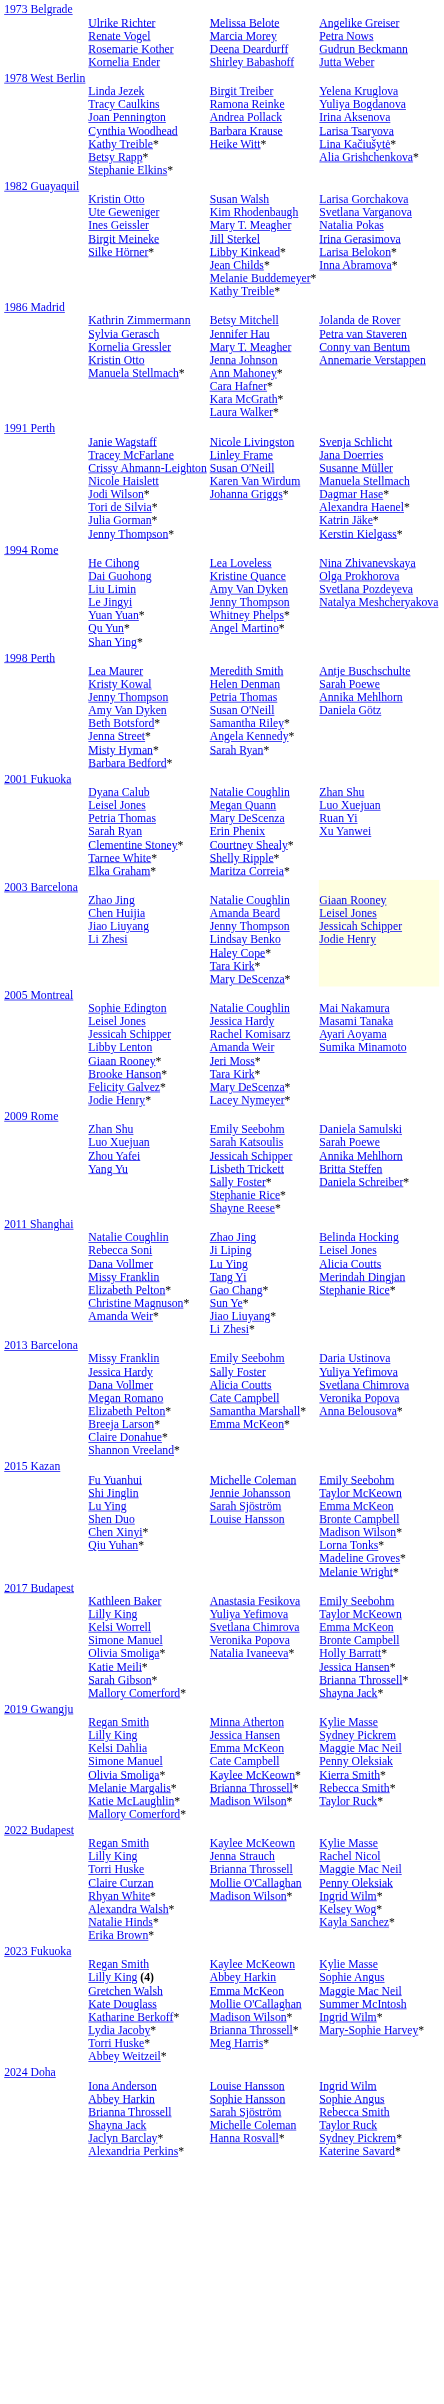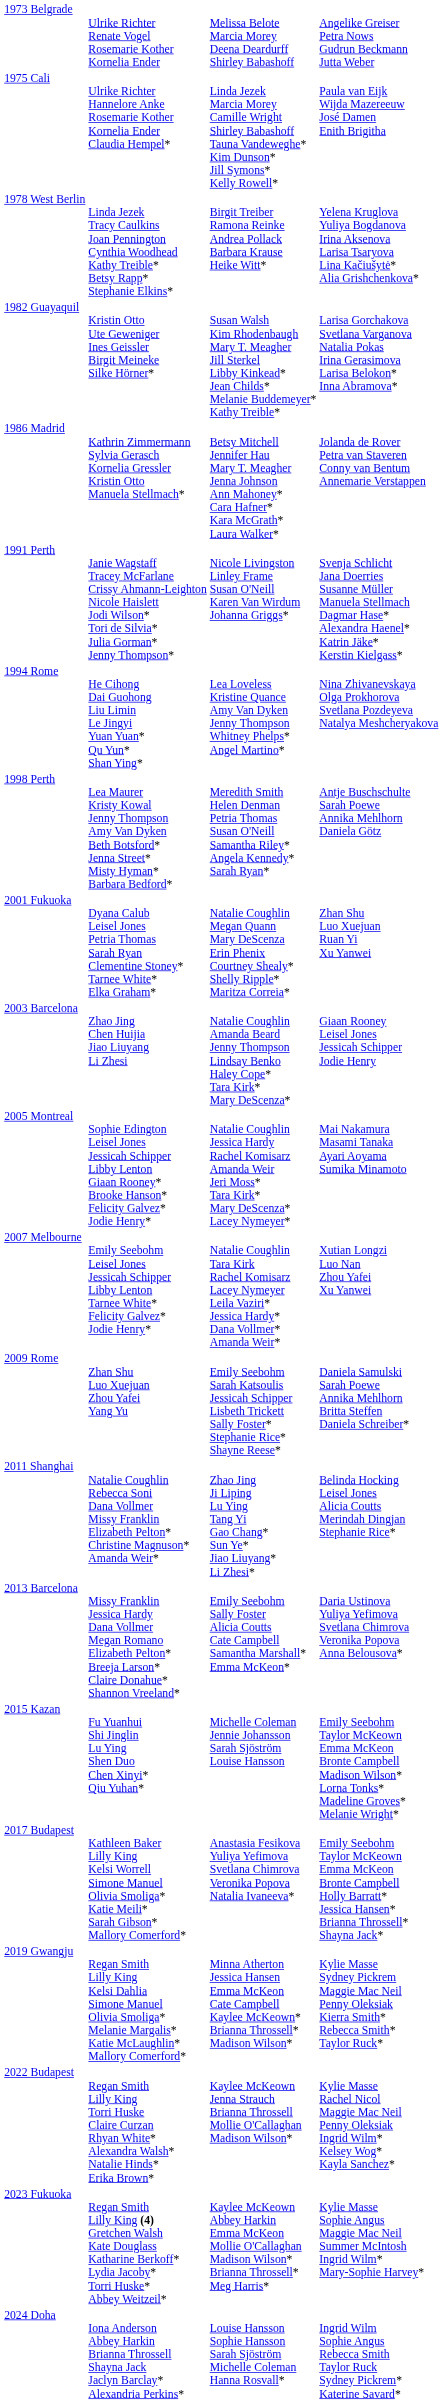 <table>
 <tr valign="top">
 <td><a href='#'>1973 Belgrade</a></td>
 <td><br><a href='#'>Ulrike Richter</a><br><a href='#'>Renate Vogel</a><br><a href='#'>Rosemarie Kother</a><br><a href='#'>Kornelia Ender</a></td>
 <td><br><a href='#'>Melissa Belote</a><br><a href='#'>Marcia Morey</a><br><a href='#'>Deena Deardurff</a><br><a href='#'>Shirley Babashoff</a></td>
 <td><br><a href='#'>Angelike Greiser</a><br><a href='#'>Petra Nows</a><br><a href='#'>Gudrun Beckmann</a><br><a href='#'>Jutta Weber</a></td>
+</tr>
+<tr valign="top">
+<td><a href='#'>1975 Cali</a></td>
+<td><br><a href='#'>Ulrike Richter</a><br><a href='#'>Hannelore Anke</a><br><a href='#'>Rosemarie Kother</a><br><a href='#'>Kornelia Ender</a><br><a href='#'>Claudia Hempel</a>*</td>
+<td><br><a href='#'>Linda Jezek</a><br><a href='#'>Marcia Morey</a><br><a href='#'>Camille Wright</a><br><a href='#'>Shirley Babashoff</a><br><a href='#'>Tauna Vandeweghe</a>*<br><a href='#'>Kim Dunson</a>*<br><a href='#'>Jill Symons</a>*<br><a href='#'>Kelly Rowell</a>*</td>
+<td><br><a href='#'>Paula van Eijk</a><br><a href='#'>Wijda Mazereeuw</a><br><a href='#'>José Damen</a><br><a href='#'>Enith Brigitha</a></td>
 </tr>
 <tr valign="top">
 <td><a href='#'>1978 West Berlin</a></td>
 <td><br><a href='#'>Linda Jezek</a><br><a href='#'>Tracy Caulkins</a><br><a href='#'>Joan Pennington</a><br><a href='#'>Cynthia Woodhead</a><br><a href='#'>Kathy Treible</a>*<br><a href='#'>Betsy Rapp</a>*<br><a href='#'>Stephanie Elkins</a>*</td>
 <td><br><a href='#'>Birgit Treiber</a><br><a href='#'>Ramona Reinke</a><br><a href='#'>Andrea Pollack</a><br><a href='#'>Barbara Krause</a><br><a href='#'>Heike Witt</a>*</td>
 <td><br><a href='#'>Yelena Kruglova</a><br><a href='#'>Yuliya Bogdanova</a><br><a href='#'>Irina Aksenova</a><br><a href='#'>Larisa Tsaryova</a><br><a href='#'>Lina Kačiušytė</a>*<br><a href='#'>Alia Grishchenkova</a>*</td>
 </tr>
 <tr valign="top">
 <td><a href='#'>1982 Guayaquil</a></td>
 <td><br><a href='#'>Kristin Otto</a><br><a href='#'>Ute Geweniger</a><br><a href='#'>Ines Geissler</a><br><a href='#'>Birgit Meineke</a><br><a href='#'>Silke Hörner</a>*</td>
 <td><br><a href='#'>Susan Walsh</a><br><a href='#'>Kim Rhodenbaugh</a><br><a href='#'>Mary T. Meagher</a><br><a href='#'>Jill Sterkel</a><br><a href='#'>Libby Kinkead</a>*<br><a href='#'>Jean Childs</a>*<br><a href='#'>Melanie Buddemeyer</a>*<br><a href='#'>Kathy Treible</a>*</td>
 <td><br><a href='#'>Larisa Gorchakova</a><br><a href='#'>Svetlana Varganova</a><br><a href='#'>Natalia Pokas</a><br><a href='#'>Irina Gerasimova</a><br><a href='#'>Larisa Belokon</a>*<br><a href='#'>Inna Abramova</a>*</td>
 </tr>
 <tr valign="top">
 <td><a href='#'>1986 Madrid</a></td>
 <td><br><a href='#'>Kathrin Zimmermann</a><br><a href='#'>Sylvia Gerasch</a><br><a href='#'>Kornelia Gressler</a><br><a href='#'>Kristin Otto</a><br><a href='#'>Manuela Stellmach</a>*</td>
 <td><br><a href='#'>Betsy Mitchell</a><br><a href='#'>Jennifer Hau</a><br><a href='#'>Mary T. Meagher</a><br><a href='#'>Jenna Johnson</a><br><a href='#'>Ann Mahoney</a>*<br><a href='#'>Cara Hafner</a>*<br><a href='#'>Kara McGrath</a>*<br><a href='#'>Laura Walker</a>*</td>
 <td><br><a href='#'>Jolanda de Rover</a><br><a href='#'>Petra van Staveren</a><br><a href='#'>Conny van Bentum</a><br><a href='#'>Annemarie Verstappen</a></td>
 </tr>
 <tr valign="top">
 <td><a href='#'>1991 Perth</a></td>
 <td><br><a href='#'>Janie Wagstaff</a><br><a href='#'>Tracey McFarlane</a><br><a href='#'>Crissy Ahmann-Leighton</a><br><a href='#'>Nicole Haislett</a><br><a href='#'>Jodi Wilson</a>*<br><a href='#'>Tori de Silvia</a>*<br><a href='#'>Julia Gorman</a>*<br><a href='#'>Jenny Thompson</a>*</td>
 <td><br><a href='#'>Nicole Livingston</a><br><a href='#'>Linley Frame</a><br><a href='#'>Susan O'Neill</a><br><a href='#'>Karen Van Wirdum</a><br><a href='#'>Johanna Griggs</a>*</td>
 <td><br><a href='#'>Svenja Schlicht</a><br><a href='#'>Jana Doerries</a><br><a href='#'>Susanne Müller</a><br><a href='#'>Manuela Stellmach</a><br><a href='#'>Dagmar Hase</a>*<br><a href='#'>Alexandra Haenel</a>*<br><a href='#'>Katrin Jäke</a>*<br><a href='#'>Kerstin Kielgass</a>*</td>
 </tr>
 <tr valign="top">
 <td><a href='#'>1994 Rome</a></td>
 <td><br><a href='#'>He Cihong</a><br><a href='#'>Dai Guohong</a><br><a href='#'>Liu Limin</a><br><a href='#'>Le Jingyi</a><br><a href='#'>Yuan Yuan</a>*<br><a href='#'>Qu Yun</a>*<br><a href='#'>Shan Ying</a>*</td>
 <td><br><a href='#'>Lea Loveless</a><br><a href='#'>Kristine Quance</a><br><a href='#'>Amy Van Dyken</a><br><a href='#'>Jenny Thompson</a><br><a href='#'>Whitney Phelps</a>*<br><a href='#'>Angel Martino</a>*</td>
 <td><br><a href='#'>Nina Zhivanevskaya</a><br><a href='#'>Olga Prokhorova</a><br><a href='#'>Svetlana Pozdeyeva</a><br><a href='#'>Natalya Meshcheryakova</a></td>
 </tr>
 <tr valign="top">
 <td><a href='#'>1998 Perth</a></td>
 <td><br><a href='#'>Lea Maurer</a><br><a href='#'>Kristy Kowal</a><br><a href='#'>Jenny Thompson</a><br><a href='#'>Amy Van Dyken</a><br><a href='#'>Beth Botsford</a>*<br><a href='#'>Jenna Street</a>*<br><a href='#'>Misty Hyman</a>*<br><a href='#'>Barbara Bedford</a>*</td>
 <td><br><a href='#'>Meredith Smith</a><br><a href='#'>Helen Denman</a><br><a href='#'>Petria Thomas</a><br><a href='#'>Susan O'Neill</a><br><a href='#'>Samantha Riley</a>*<br><a href='#'>Angela Kennedy</a>*<br><a href='#'>Sarah Ryan</a>*</td>
 <td><br><a href='#'>Antje Buschschulte</a><br><a href='#'>Sarah Poewe</a><br><a href='#'>Annika Mehlhorn</a><br><a href='#'>Daniela Götz</a></td>
 </tr>
 <tr valign="top">
 <td><a href='#'>2001 Fukuoka</a></td>
 <td><br><a href='#'>Dyana Calub</a><br><a href='#'>Leisel Jones</a><br><a href='#'>Petria Thomas</a><br><a href='#'>Sarah Ryan</a><br><a href='#'>Clementine Stoney</a>*<br><a href='#'>Tarnee White</a>*<br><a href='#'>Elka Graham</a>*</td>
 <td><br><a href='#'>Natalie Coughlin</a><br><a href='#'>Megan Quann</a><br><a href='#'>Mary DeScenza</a><br><a href='#'>Erin Phenix</a><br><a href='#'>Courtney Shealy</a>*<br><a href='#'>Shelly Ripple</a>*<br><a href='#'>Maritza Correia</a>*</td>
 <td><br><a href='#'>Zhan Shu</a><br><a href='#'>Luo Xuejuan</a><br><a href='#'>Ruan Yi</a><br><a href='#'>Xu Yanwei</a></td>
 </tr>
 <tr valign="top">
 <td><a href='#'>2003 Barcelona</a></td>
 <td><br><a href='#'>Zhao Jing</a><br><a href='#'>Chen Huijia</a><br><a href='#'>Jiao Liuyang</a><br><a href='#'>Li Zhesi</a></td>
 <td><br><a href='#'>Natalie Coughlin</a><br><a href='#'>Amanda Beard</a><br><a href='#'>Jenny Thompson</a><br><a href='#'>Lindsay Benko</a><br><a href='#'>Haley Cope</a>*<br><a href='#'>Tara Kirk</a>*<br><a href='#'>Mary DeScenza</a>*</td>
-<td style="background: lightyellow;"><br><a href='#'>Giaan Rooney</a><br><a href='#'>Leisel Jones</a><br><a href='#'>Jessicah Schipper</a><br><a href='#'>Jodie Henry</a></td>
+<td><br><a href='#'>Giaan Rooney</a><br><a href='#'>Leisel Jones</a><br><a href='#'>Jessicah Schipper</a><br><a href='#'>Jodie Henry</a></td>
 </tr>
 <tr valign="top">
 <td><a href='#'>2005 Montreal</a></td>
 <td><br><a href='#'>Sophie Edington</a><br><a href='#'>Leisel Jones</a><br><a href='#'>Jessicah Schipper</a><br><a href='#'>Libby Lenton</a><br><a href='#'>Giaan Rooney</a>*<br><a href='#'>Brooke Hanson</a>*<br><a href='#'>Felicity Galvez</a>*<br><a href='#'>Jodie Henry</a>*</td>
 <td><br><a href='#'>Natalie Coughlin</a><br><a href='#'>Jessica Hardy</a><br><a href='#'>Rachel Komisarz</a><br><a href='#'>Amanda Weir</a><br><a href='#'>Jeri Moss</a>*<br><a href='#'>Tara Kirk</a>*<br><a href='#'>Mary DeScenza</a>*<br><a href='#'>Lacey Nymeyer</a>*</td>
 <td><br><a href='#'>Mai Nakamura</a><br><a href='#'>Masami Tanaka</a><br><a href='#'>Ayari Aoyama</a><br><a href='#'>Sumika Minamoto</a></td>
+</tr>
+<tr valign="top">
+<td><a href='#'>2007 Melbourne</a></td>
+<td><br><a href='#'>Emily Seebohm</a><br><a href='#'>Leisel Jones</a><br><a href='#'>Jessicah Schipper</a><br><a href='#'>Libby Lenton</a><br><a href='#'>Tarnee White</a>*<br><a href='#'>Felicity Galvez</a>*<br><a href='#'>Jodie Henry</a>*</td>
+<td><br><a href='#'>Natalie Coughlin</a><br><a href='#'>Tara Kirk</a><br><a href='#'>Rachel Komisarz</a><br><a href='#'>Lacey Nymeyer</a><br><a href='#'>Leila Vaziri</a>*<br><a href='#'>Jessica Hardy</a>*<br><a href='#'>Dana Vollmer</a>*<br><a href='#'>Amanda Weir</a>*</td>
+<td><br><a href='#'>Xutian Longzi</a><br><a href='#'>Luo Nan</a><br><a href='#'>Zhou Yafei</a><br><a href='#'>Xu Yanwei</a></td>
 </tr>
 <tr valign="top">
 <td><a href='#'>2009 Rome</a></td>
 <td><br><a href='#'>Zhan Shu</a><br><a href='#'>Luo Xuejuan</a><br><a href='#'>Zhou Yafei</a><br><a href='#'>Yang Yu</a></td>
 <td><br><a href='#'>Emily Seebohm</a><br><a href='#'>Sarah Katsoulis</a><br><a href='#'>Jessicah Schipper</a><br><a href='#'>Lisbeth Trickett</a><br><a href='#'>Sally Foster</a>*<br><a href='#'>Stephanie Rice</a>*<br><a href='#'>Shayne Reese</a>*</td>
 <td><br><a href='#'>Daniela Samulski</a><br><a href='#'>Sarah Poewe</a><br><a href='#'>Annika Mehlhorn</a><br><a href='#'>Britta Steffen</a><br><a href='#'>Daniela Schreiber</a>*</td>
 </tr>
 <tr valign="top">
 <td><a href='#'>2011 Shanghai</a></td>
 <td><br><a href='#'>Natalie Coughlin</a><br><a href='#'>Rebecca Soni</a><br><a href='#'>Dana Vollmer</a><br><a href='#'>Missy Franklin</a><br><a href='#'>Elizabeth Pelton</a>*<br><a href='#'>Christine Magnuson</a>*<br><a href='#'>Amanda Weir</a>*</td>
 <td><br><a href='#'>Zhao Jing</a><br><a href='#'>Ji Liping</a><br><a href='#'>Lu Ying</a><br><a href='#'>Tang Yi</a><br><a href='#'>Gao Chang</a>*<br><a href='#'>Sun Ye</a>*<br><a href='#'>Jiao Liuyang</a>*<br><a href='#'>Li Zhesi</a>*</td>
 <td><br><a href='#'>Belinda Hocking</a><br><a href='#'>Leisel Jones</a><br><a href='#'>Alicia Coutts</a><br><a href='#'>Merindah Dingjan</a><br><a href='#'>Stephanie Rice</a>*</td>
 </tr>
 <tr valign="top">
 <td><a href='#'>2013 Barcelona</a></td>
 <td><br><a href='#'>Missy Franklin</a><br><a href='#'>Jessica Hardy</a><br><a href='#'>Dana Vollmer</a><br><a href='#'>Megan Romano</a><br><a href='#'>Elizabeth Pelton</a>*<br><a href='#'>Breeja Larson</a>*<br><a href='#'>Claire Donahue</a>*<br><a href='#'>Shannon Vreeland</a>*</td>
 <td><br><a href='#'>Emily Seebohm</a><br><a href='#'>Sally Foster</a><br><a href='#'>Alicia Coutts</a><br><a href='#'>Cate Campbell</a><br><a href='#'>Samantha Marshall</a>*<br><a href='#'>Emma McKeon</a>*</td>
 <td><br><a href='#'>Daria Ustinova</a><br><a href='#'>Yuliya Yefimova</a><br><a href='#'>Svetlana Chimrova</a><br><a href='#'>Veronika Popova</a><br><a href='#'>Anna Belousova</a>*</td>
 </tr>
 <tr valign="top">
 <td><a href='#'>2015 Kazan</a></td>
 <td><br><a href='#'>Fu Yuanhui</a><br><a href='#'>Shi Jinglin</a><br><a href='#'>Lu Ying</a><br><a href='#'>Shen Duo</a><br><a href='#'>Chen Xinyi</a>*<br><a href='#'>Qiu Yuhan</a>*</td>
 <td><br><a href='#'>Michelle Coleman</a><br><a href='#'>Jennie Johansson</a><br><a href='#'>Sarah Sjöström</a><br><a href='#'>Louise Hansson</a></td>
 <td><br><a href='#'>Emily Seebohm</a><br><a href='#'>Taylor McKeown</a><br><a href='#'>Emma McKeon</a><br><a href='#'>Bronte Campbell</a><br><a href='#'>Madison Wilson</a>*<br><a href='#'>Lorna Tonks</a>*<br><a href='#'>Madeline Groves</a>*<br><a href='#'>Melanie Wright</a>*</td>
 </tr>
 <tr valign="top">
 <td><a href='#'>2017 Budapest</a></td>
 <td><br><a href='#'>Kathleen Baker</a><br><a href='#'>Lilly King</a><br><a href='#'>Kelsi Worrell</a><br><a href='#'>Simone Manuel</a><br><a href='#'>Olivia Smoliga</a>*<br><a href='#'>Katie Meili</a>*<br><a href='#'>Sarah Gibson</a>*<br><a href='#'>Mallory Comerford</a>*</td>
 <td><br><a href='#'>Anastasia Fesikova</a><br><a href='#'>Yuliya Yefimova</a><br><a href='#'>Svetlana Chimrova</a><br><a href='#'>Veronika Popova</a><br><a href='#'>Natalia Ivaneeva</a>*</td>
 <td><br><a href='#'>Emily Seebohm</a><br><a href='#'>Taylor McKeown</a><br><a href='#'>Emma McKeon</a><br><a href='#'>Bronte Campbell</a><br><a href='#'>Holly Barratt</a>*<br><a href='#'>Jessica Hansen</a>*<br><a href='#'>Brianna Throssell</a>*<br><a href='#'>Shayna Jack</a>*</td>
 </tr>
 <tr valign="top">
 <td><a href='#'>2019 Gwangju</a></td>
 <td><br><a href='#'>Regan Smith</a><br><a href='#'>Lilly King</a><br><a href='#'>Kelsi Dahlia</a><br><a href='#'>Simone Manuel</a><br><a href='#'>Olivia Smoliga</a>*<br><a href='#'>Melanie Margalis</a>*<br><a href='#'>Katie McLaughlin</a>*<br><a href='#'>Mallory Comerford</a>*</td>
 <td><br><a href='#'>Minna Atherton</a><br><a href='#'>Jessica Hansen</a><br><a href='#'>Emma McKeon</a><br><a href='#'>Cate Campbell</a><br><a href='#'>Kaylee McKeown</a>*<br><a href='#'>Brianna Throssell</a>*<br><a href='#'>Madison Wilson</a>*</td>
 <td><br><a href='#'>Kylie Masse</a><br><a href='#'>Sydney Pickrem</a><br><a href='#'>Maggie Mac Neil</a><br><a href='#'>Penny Oleksiak</a><br><a href='#'>Kierra Smith</a>*<br><a href='#'>Rebecca Smith</a>*<br><a href='#'>Taylor Ruck</a>*</td>
 </tr>
 <tr valign="top">
 <td><a href='#'>2022 Budapest</a></td>
 <td><br><a href='#'>Regan Smith</a><br><a href='#'>Lilly King</a><br><a href='#'>Torri Huske</a><br><a href='#'>Claire Curzan</a><br><a href='#'>Rhyan White</a>*<br><a href='#'>Alexandra Walsh</a>*<br><a href='#'>Natalie Hinds</a>*<br><a href='#'>Erika Brown</a>*</td>
 <td><br><a href='#'>Kaylee McKeown</a><br><a href='#'>Jenna Strauch</a><br><a href='#'>Brianna Throssell</a><br><a href='#'>Mollie O'Callaghan</a><br><a href='#'>Madison Wilson</a>*</td>
 <td><br><a href='#'>Kylie Masse</a><br><a href='#'>Rachel Nicol</a><br><a href='#'>Maggie Mac Neil</a><br><a href='#'>Penny Oleksiak</a><br><a href='#'>Ingrid Wilm</a>*<br><a href='#'>Kelsey Wog</a>*<br><a href='#'>Kayla Sanchez</a>*</td>
 </tr>
 <tr valign="top">
 <td><a href='#'>2023 Fukuoka</a></td>
 <td><br><a href='#'>Regan Smith</a><br><a href='#'>Lilly King</a> <strong>(4)</strong><br><a href='#'>Gretchen Walsh</a><br><a href='#'>Kate Douglass</a><br><a href='#'>Katharine Berkoff</a>*<br><a href='#'>Lydia Jacoby</a>*<br><a href='#'>Torri Huske</a>*<br><a href='#'>Abbey Weitzeil</a>*</td>
 <td><br><a href='#'>Kaylee McKeown</a><br><a href='#'>Abbey Harkin</a><br><a href='#'>Emma McKeon</a><br><a href='#'>Mollie O'Callaghan</a><br><a href='#'>Madison Wilson</a>*<br><a href='#'>Brianna Throssell</a>*<br><a href='#'>Meg Harris</a>*</td>
 <td><br><a href='#'>Kylie Masse</a><br><a href='#'>Sophie Angus</a><br><a href='#'>Maggie Mac Neil</a><br><a href='#'>Summer McIntosh</a><br><a href='#'>Ingrid Wilm</a>*<br><a href='#'>Mary-Sophie Harvey</a>*</td>
 </tr>
 <tr valign="top">
 <td><a href='#'>2024 Doha</a></td>
 <td><br><a href='#'>Iona Anderson</a><br><a href='#'>Abbey Harkin</a><br><a href='#'>Brianna Throssell</a><br><a href='#'>Shayna Jack</a><br><a href='#'>Jaclyn Barclay</a>*<br><a href='#'>Alexandria Perkins</a>*</td>
 <td><br><a href='#'>Louise Hansson</a><br><a href='#'>Sophie Hansson</a><br><a href='#'>Sarah Sjöström</a><br><a href='#'>Michelle Coleman</a><br><a href='#'>Hanna Rosvall</a>*</td>
 <td><br><a href='#'>Ingrid Wilm</a><br><a href='#'>Sophie Angus</a><br><a href='#'>Rebecca Smith</a><br><a href='#'>Taylor Ruck</a><br><a href='#'>Sydney Pickrem</a>*<br><a href='#'>Katerine Savard</a>*</td>
 </tr>
 </table>
